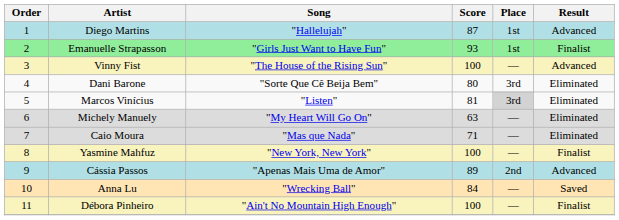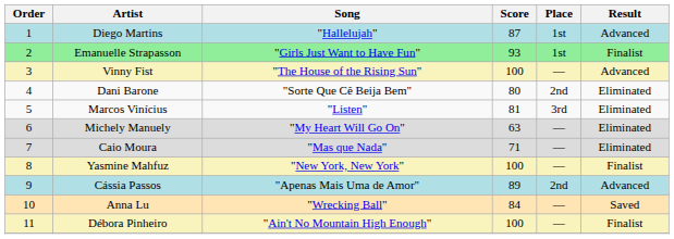 <table class="wikitable" style="text-align:center; width:70%;">
 <tr>
 <th scope="col" width="05%">Order</th>
 <th scope="col" width="17%">Artist</th>
 <th scope="col" width="33%">Song</th>
 <th scope="col" width="05%">Score</th>
 <th scope="col" width="05%">Place</th>
 <th scope="col" width="10%">Result</th>
 </tr>
 <tr bgcolor="#b0e0e6">
 <td>1</td>
 <td>Diego Martins</td>
 <td>"<a href='#'>Hallelujah</a>"</td>
 <td>87</td>
 <td>1st</td>
 <td>Advanced</td>
 </tr>
 <tr bgcolor="#90ee9b">
 <td>2</td>
 <td>Emanuelle Strapasson</td>
 <td>"<a href='#'>Girls Just Want to Have Fun</a>"</td>
 <td>93</td>
 <td>1st</td>
 <td>Finalist</td>
 </tr>
 <tr bgcolor="#f9f3bd">
 <td>3</td>
 <td>Vinny Fist</td>
 <td>"<a href='#'>The House of the Rising Sun</a>"</td>
 <td>100</td>
 <td>—</td>
 <td>Advanced</td>
 </tr>
 <tr>
 <td>4</td>
 <td>Dani Barone</td>
 <td>"Sorte Que Cê Beija Bem"</td>
 <td>80</td>
-<td>3rd</td>
+<td>2nd</td>
 <td>Eliminated</td>
 </tr>
 <tr>
 <td>5</td>
 <td>Marcos Vinícius</td>
 <td>"<a href='#'>Listen</a>"</td>
 <td>81</td>
-<td style="background: lightgrey;">3rd</td>
+<td>3rd</td>
 <td>Eliminated</td>
 </tr>
 <tr bgcolor="#dcdcdc">
 <td>6</td>
 <td>Michely Manuely</td>
 <td>"<a href='#'>My Heart Will Go On</a>"</td>
 <td>63</td>
 <td>—</td>
 <td>Eliminated</td>
 </tr>
 <tr bgcolor="#dcdcdc">
 <td>7</td>
 <td>Caio Moura</td>
 <td>"<a href='#'>Mas que Nada</a>"</td>
 <td>71</td>
 <td>—</td>
 <td>Eliminated</td>
 </tr>
 <tr bgcolor="#f9f3bd">
 <td>8</td>
 <td>Yasmine Mahfuz</td>
 <td>"<a href='#'>New York, New York</a>"</td>
 <td>100</td>
 <td>—</td>
 <td>Finalist</td>
 </tr>
 <tr bgcolor="#b0e0e6">
 <td>9</td>
 <td>Cássia Passos</td>
 <td>"Apenas Mais Uma de Amor"</td>
 <td>89</td>
 <td>2nd</td>
 <td>Advanced</td>
 </tr>
 <tr bgcolor="#ffe5b4">
 <td>10</td>
 <td>Anna Lu</td>
 <td>"<a href='#'>Wrecking Ball</a>"</td>
 <td>84</td>
 <td>—</td>
 <td>Saved</td>
 </tr>
 <tr bgcolor="#f9f3bd">
 <td>11</td>
 <td>Débora Pinheiro</td>
 <td>"<a href='#'>Ain't No Mountain High Enough</a>"</td>
 <td>100</td>
 <td>—</td>
 <td>Finalist</td>
 </tr>
 <tr>
 </tr>
 </table>
